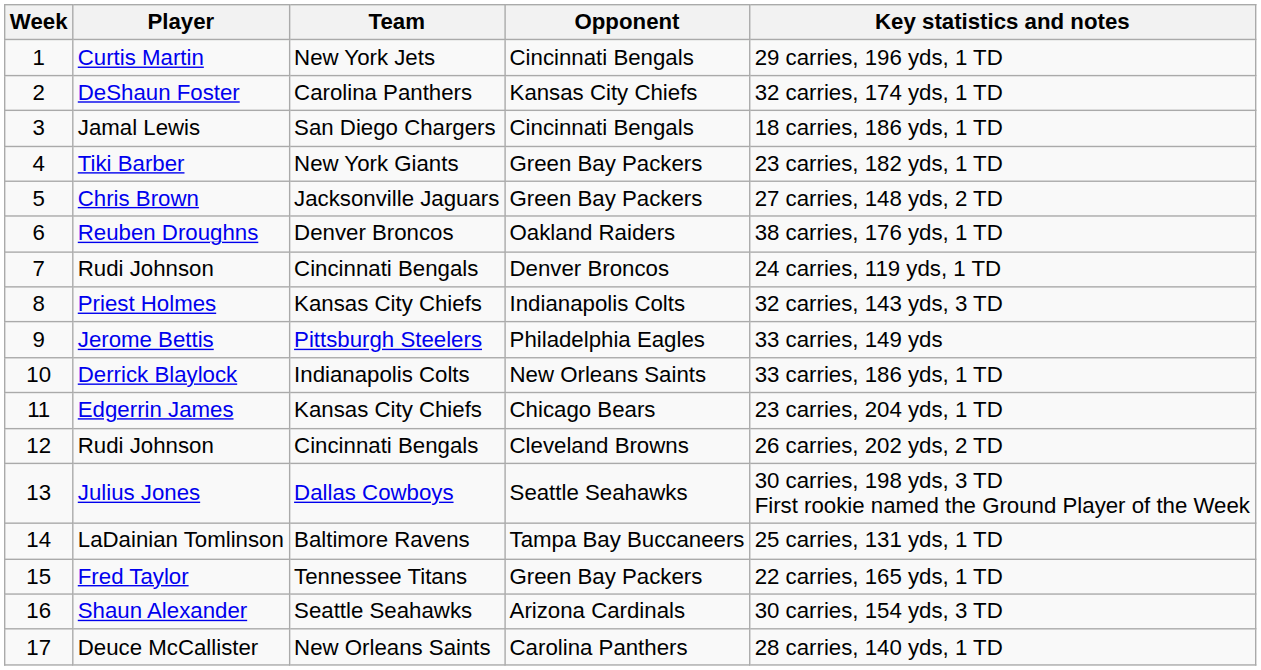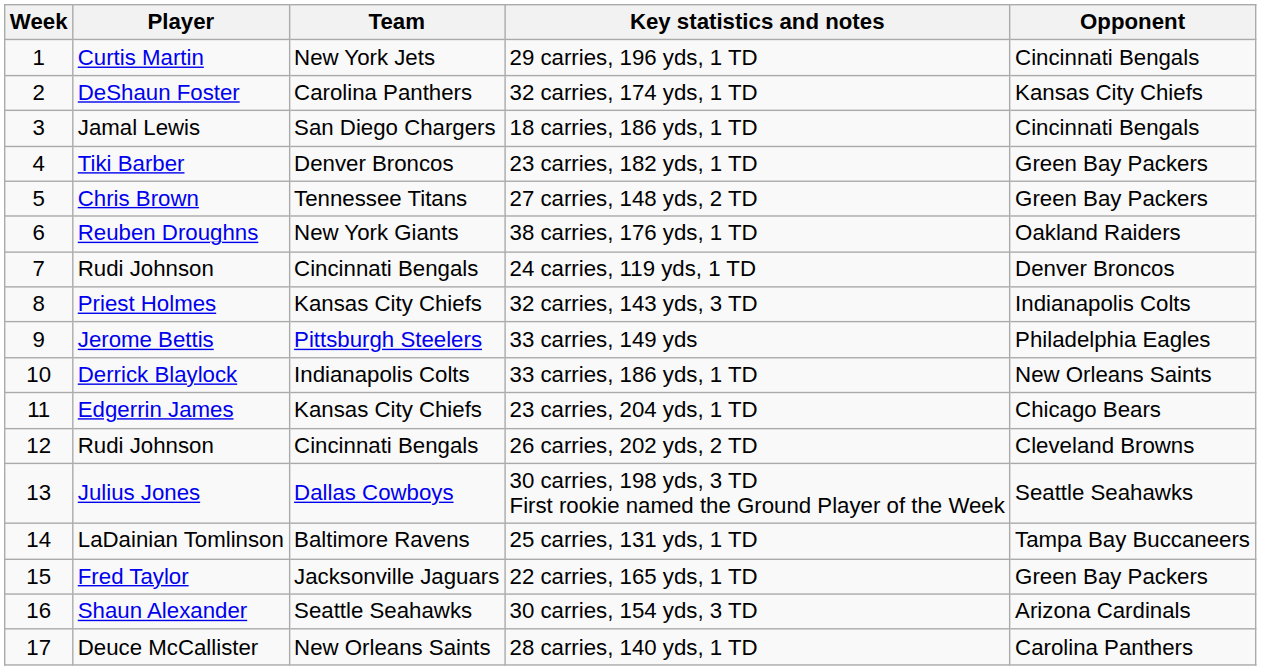 <table class="wikitable">
 <tr style="background:#efef;">
 <th>Week</th>
 <th>Player</th>
 <th>Team</th>
+<th>Key statistics and notes</th>
 <th>Opponent</th>
-<th>Key statistics and notes</th>
 </tr>
 <tr>
 <td align=center>1</td>
 <td><a href='#'>Curtis Martin</a></td>
 <td>New York Jets</td>
+<td>29 carries, 196 yds, 1 TD</td>
 <td>Cincinnati Bengals</td>
-<td>29 carries, 196 yds, 1 TD</td>
 </tr>
 <tr>
 <td align=center>2</td>
 <td><a href='#'>DeShaun Foster</a></td>
 <td>Carolina Panthers</td>
+<td>32 carries, 174 yds, 1 TD</td>
 <td>Kansas City Chiefs</td>
-<td>32 carries, 174 yds, 1 TD</td>
 </tr>
 <tr>
 <td align=center>3</td>
 <td>Jamal Lewis</td>
 <td>San Diego Chargers</td>
+<td>18 carries, 186 yds, 1 TD</td>
 <td>Cincinnati Bengals</td>
-<td>18 carries, 186 yds, 1 TD</td>
 </tr>
 <tr>
 <td align=center>4</td>
 <td><a href='#'>Tiki Barber</a></td>
-<td>New York Giants</td>
+<td>Denver Broncos</td>
+<td>23 carries, 182 yds, 1 TD</td>
 <td>Green Bay Packers</td>
-<td>23 carries, 182 yds, 1 TD</td>
 </tr>
 <tr>
 <td align=center>5</td>
 <td><a href='#'>Chris Brown</a></td>
-<td>Jacksonville Jaguars</td>
+<td>Tennessee Titans</td>
+<td>27 carries, 148 yds, 2 TD</td>
 <td>Green Bay Packers</td>
-<td>27 carries, 148 yds, 2 TD</td>
 </tr>
 <tr>
 <td align=center>6</td>
 <td><a href='#'>Reuben Droughns</a></td>
-<td>Denver Broncos</td>
+<td>New York Giants</td>
+<td>38 carries, 176 yds, 1 TD</td>
 <td>Oakland Raiders</td>
-<td>38 carries, 176 yds, 1 TD</td>
 </tr>
 <tr>
 <td align=center>7</td>
 <td>Rudi Johnson</td>
 <td>Cincinnati Bengals</td>
+<td>24 carries, 119 yds, 1 TD</td>
 <td>Denver Broncos</td>
-<td>24 carries, 119 yds, 1 TD</td>
 </tr>
 <tr>
 <td align=center>8</td>
 <td><a href='#'>Priest Holmes</a></td>
 <td>Kansas City Chiefs</td>
+<td>32 carries, 143 yds, 3 TD</td>
 <td>Indianapolis Colts</td>
-<td>32 carries, 143 yds, 3 TD</td>
 </tr>
 <tr>
 <td align=center>9</td>
 <td><a href='#'>Jerome Bettis</a></td>
 <td><a href='#'>Pittsburgh Steelers</a></td>
+<td>33 carries, 149 yds</td>
 <td>Philadelphia Eagles</td>
-<td>33 carries, 149 yds</td>
 </tr>
 <tr>
 <td align=center>10</td>
 <td><a href='#'>Derrick Blaylock</a></td>
 <td>Indianapolis Colts</td>
+<td>33 carries, 186 yds, 1 TD</td>
 <td>New Orleans Saints</td>
-<td>33 carries, 186 yds, 1 TD</td>
 </tr>
 <tr>
 <td align=center>11</td>
 <td><a href='#'>Edgerrin James</a></td>
 <td>Kansas City Chiefs</td>
+<td>23 carries, 204 yds, 1 TD</td>
 <td>Chicago Bears</td>
-<td>23 carries, 204 yds, 1 TD</td>
 </tr>
 <tr>
 <td align=center>12</td>
 <td>Rudi Johnson</td>
 <td>Cincinnati Bengals</td>
+<td>26 carries, 202 yds, 2 TD</td>
 <td>Cleveland Browns</td>
-<td>26 carries, 202 yds, 2 TD</td>
 </tr>
 <tr>
 <td align=center>13</td>
 <td><a href='#'>Julius Jones</a></td>
 <td><a href='#'>Dallas Cowboys</a></td>
+<td>30 carries, 198 yds, 3 TD<br>First rookie named the Ground Player of the Week</td>
 <td>Seattle Seahawks</td>
-<td>30 carries, 198 yds, 3 TD<br>First rookie named the Ground Player of the Week</td>
 </tr>
 <tr>
 <td align=center>14</td>
 <td>LaDainian Tomlinson</td>
 <td>Baltimore Ravens</td>
+<td>25 carries, 131 yds, 1 TD</td>
 <td>Tampa Bay Buccaneers</td>
-<td>25 carries, 131 yds, 1 TD</td>
 </tr>
 <tr>
 <td align=center>15</td>
 <td><a href='#'>Fred Taylor</a></td>
-<td>Tennessee Titans</td>
+<td>Jacksonville Jaguars</td>
+<td>22 carries, 165 yds, 1 TD</td>
 <td>Green Bay Packers</td>
-<td>22 carries, 165 yds, 1 TD</td>
 </tr>
 <tr>
 <td align=center>16</td>
 <td><a href='#'>Shaun Alexander</a></td>
 <td>Seattle Seahawks</td>
+<td>30 carries, 154 yds, 3 TD</td>
 <td>Arizona Cardinals</td>
-<td>30 carries, 154 yds, 3 TD</td>
 </tr>
 <tr>
 <td align=center>17</td>
 <td>Deuce McCallister</td>
 <td>New Orleans Saints</td>
+<td>28 carries, 140 yds, 1 TD</td>
 <td>Carolina Panthers</td>
-<td>28 carries, 140 yds, 1 TD</td>
 </tr>
 </table>
